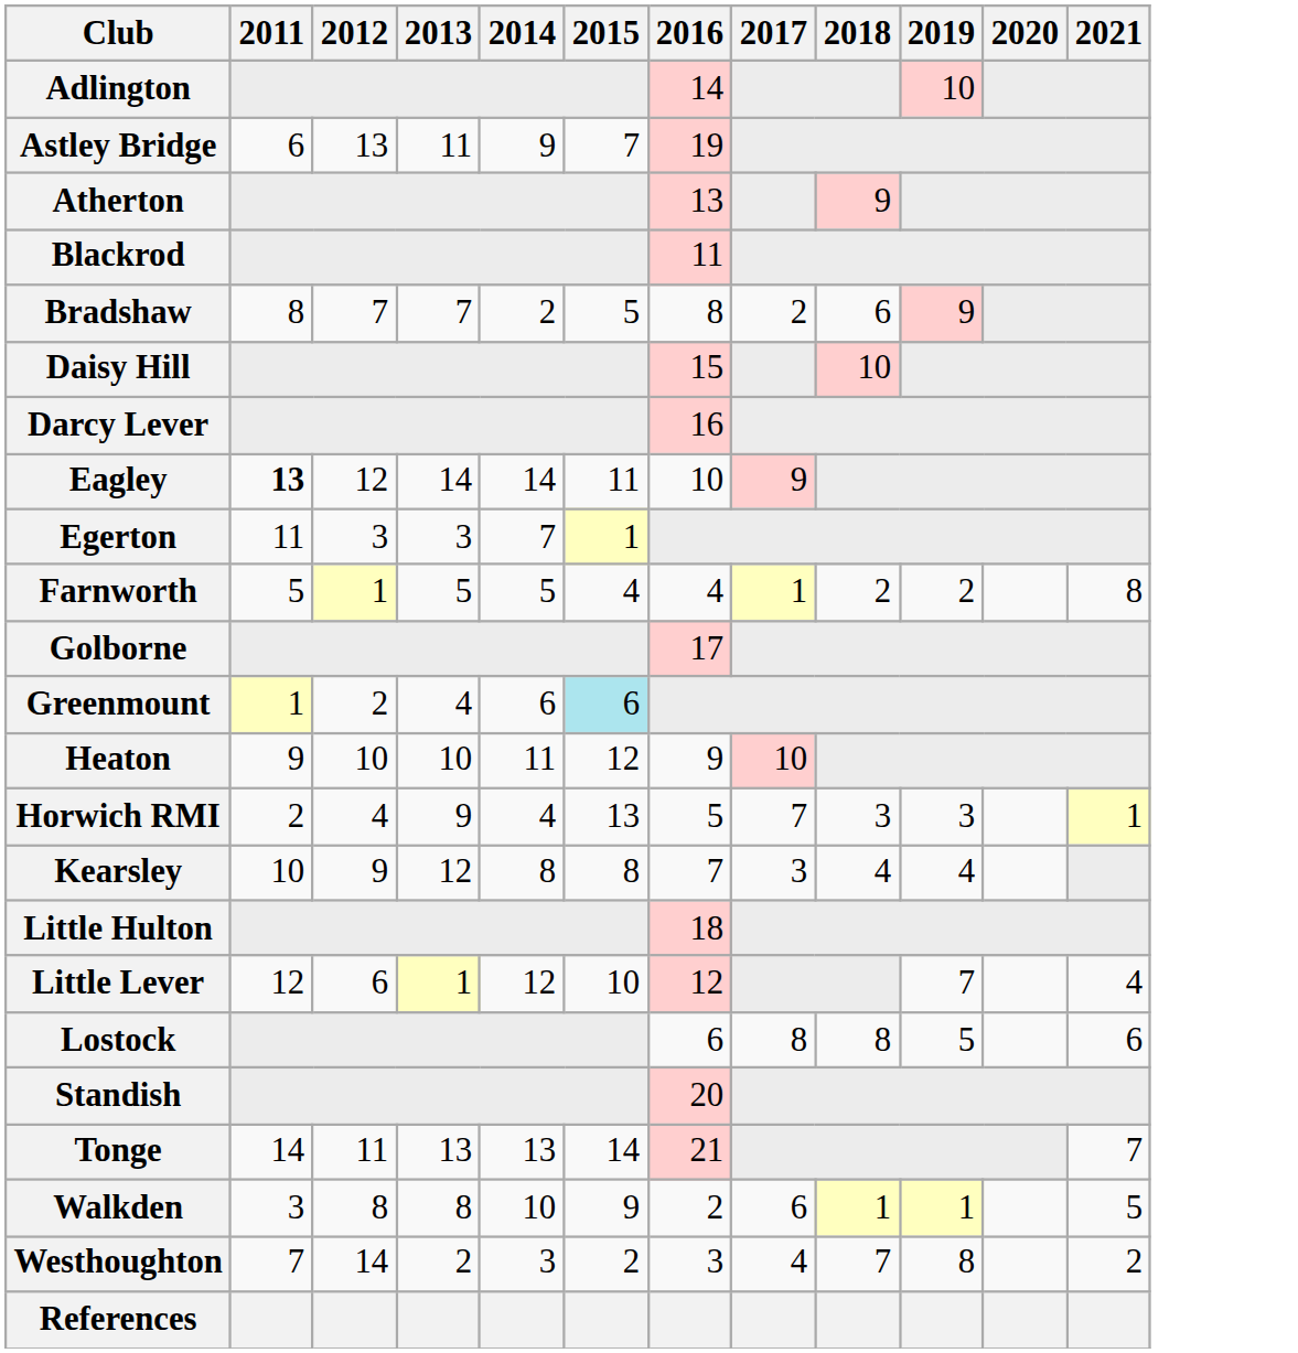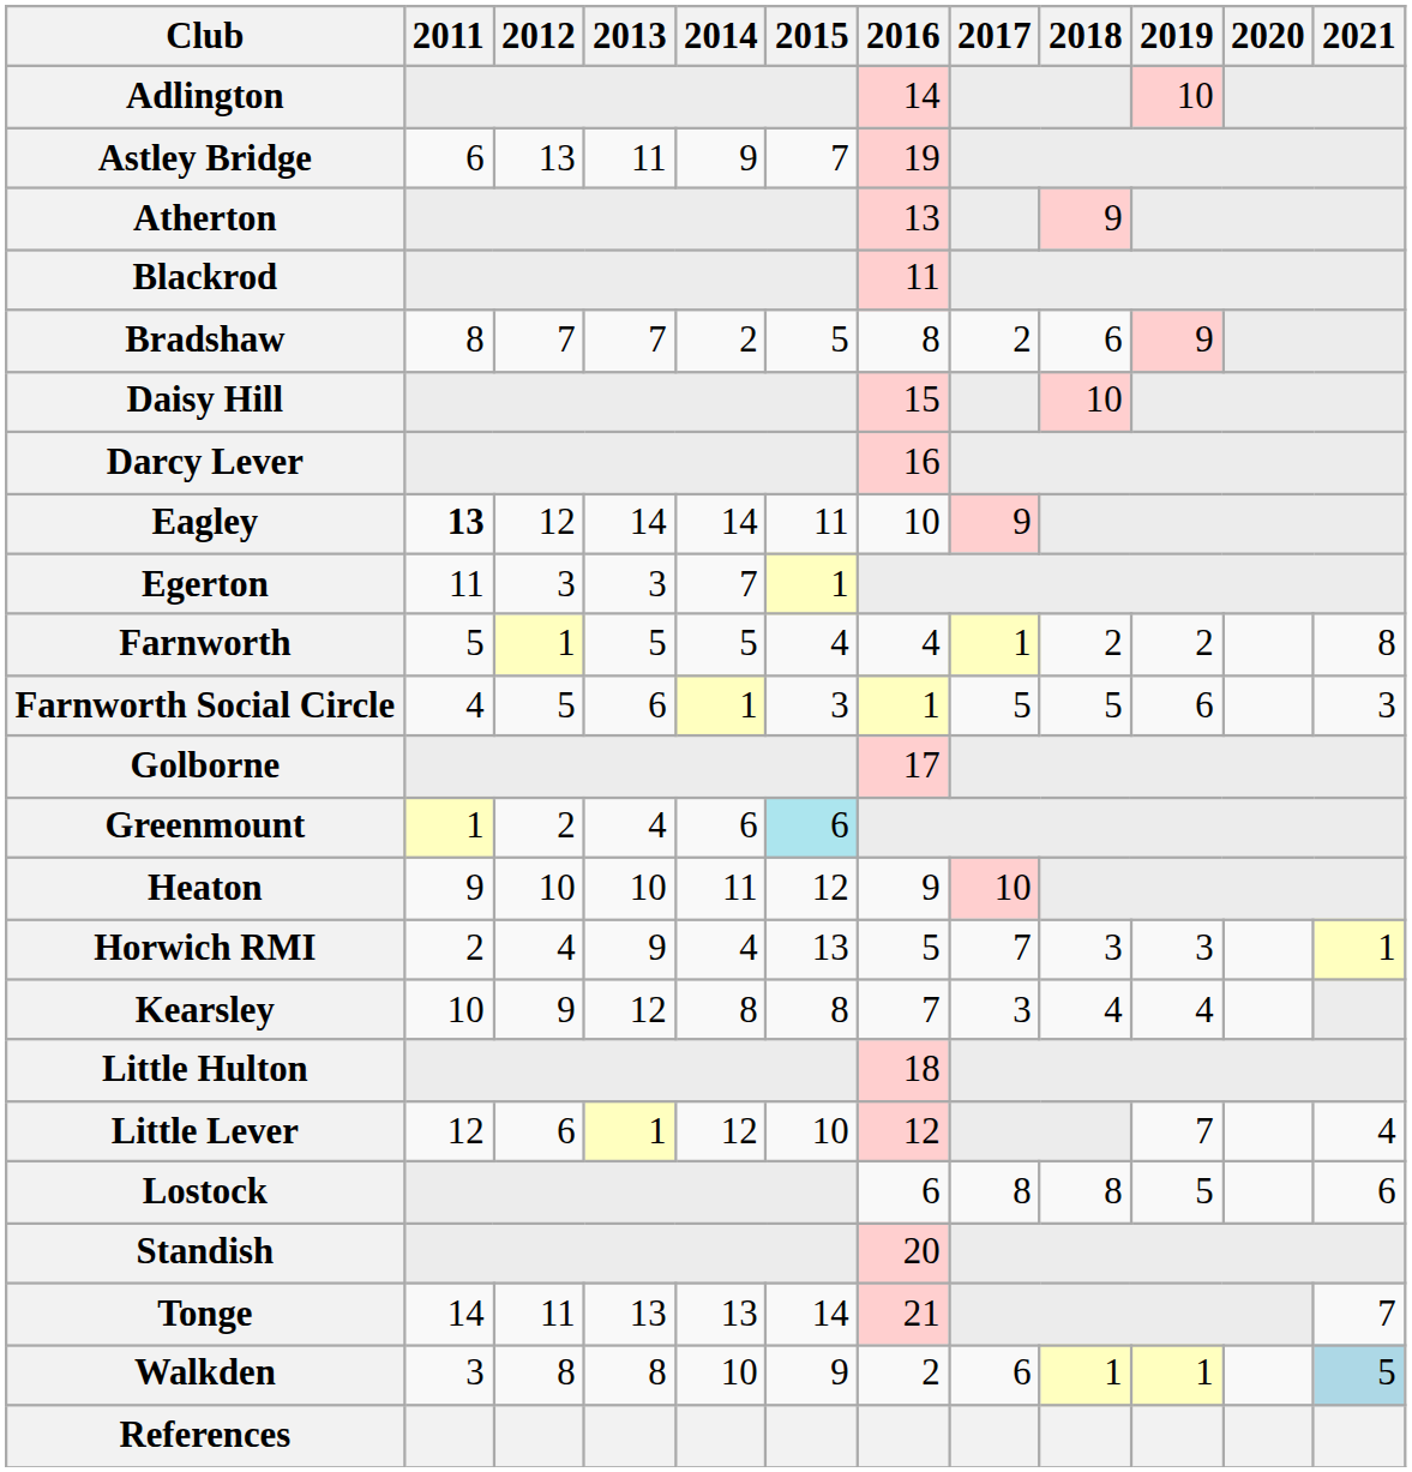 <table class="wikitable plainrowheaders" style="font-size:85%; text-align: right;">
 <tr>
 <th scope="col">Club</th>
 <th scope="col">2011</th>
 <th scope="col">2012</th>
 <th scope="col">2013</th>
 <th scope="col">2014</th>
 <th scope="col">2015</th>
 <th scope="col">2016</th>
 <th scope="col">2017</th>
 <th scope="col">2018</th>
 <th scope="col">2019</th>
 <th scope="col">2020</th>
 <th scope="col">2021</th>
 </tr>
 <tr>
 <th scope="row">Adlington</th>
 <td bgcolor="#ececec" colspan="5"></td>
 <td bgcolor="#ffcfcf">14</td>
 <td bgcolor="#ececec" colspan="2"></td>
 <td bgcolor="#ffcfcf">10</td>
 <td bgcolor="#ececec" colspan="2"></td>
 </tr>
 <tr>
 <th scope="row">Astley Bridge</th>
 <td>6</td>
 <td>13</td>
 <td>11</td>
 <td>9</td>
 <td>7</td>
 <td bgcolor="#ffcfcf">19</td>
 <td bgcolor="#ececec" colspan="5"></td>
 </tr>
 <tr>
 <th scope="row">Atherton</th>
 <td bgcolor="#ececec" colspan="5"></td>
 <td bgcolor="#ffcfcf">13</td>
 <td bgcolor="#ececec"></td>
 <td bgcolor="#ffcfcf">9</td>
 <td bgcolor="#ececec" colspan="3"></td>
 </tr>
 <tr>
 <th scope="row">Blackrod</th>
 <td bgcolor="#ececec" colspan="5"></td>
 <td bgcolor="#ffcfcf">11</td>
 <td bgcolor="#ececec" colspan="5"></td>
 </tr>
 <tr>
 <th scope="row">Bradshaw</th>
 <td>8</td>
 <td>7</td>
 <td>7</td>
 <td>2</td>
 <td>5</td>
 <td>8</td>
 <td>2</td>
 <td>6</td>
 <td bgcolor="#ffcfcf">9</td>
 <td bgcolor="#ececec" colspan="2"></td>
 </tr>
 <tr>
 <th scope="row">Daisy Hill</th>
 <td bgcolor="#ececec" colspan="5"></td>
 <td bgcolor="#ffcfcf">15</td>
 <td bgcolor="#ececec"></td>
 <td bgcolor="#ffcfcf">10</td>
 <td bgcolor="#ececec" colspan="3"></td>
 </tr>
 <tr>
 <th scope="row">Darcy Lever</th>
 <td bgcolor="#ececec" colspan="5"></td>
 <td bgcolor="#ffcfcf">16</td>
 <td bgcolor="#ececec" colspan="5"></td>
 </tr>
 <tr>
 <th scope="row">Eagley</th>
 <td><strong>13</strong></td>
 <td>12</td>
 <td>14</td>
 <td>14</td>
 <td>11</td>
 <td>10</td>
 <td bgcolor="#ffcfcf">9</td>
 <td bgcolor="#ececec" colspan="4"></td>
 </tr>
 <tr>
 <th scope="row">Egerton </th>
 <td>11</td>
 <td>3</td>
 <td>3</td>
 <td>7</td>
 <td bgcolor="#ffffbf">1</td>
 <td bgcolor="#ececec" colspan="6"></td>
 </tr>
 <tr>
 <th scope="row">Farnworth</th>
 <td>5</td>
 <td bgcolor="#ffffbf">1</td>
 <td>5</td>
 <td>5</td>
 <td>4</td>
 <td>4</td>
 <td bgcolor="#ffffbf">1</td>
 <td>2</td>
 <td>2</td>
 <td></td>
 <td>8</td>
+</tr>
+<tr>
+<th scope="row">Farnworth Social Circle</th>
+<td>4</td>
+<td>5</td>
+<td>6</td>
+<td bgcolor="#ffffbf">1</td>
+<td>3</td>
+<td bgcolor="#ffffbf">1</td>
+<td>5</td>
+<td>5</td>
+<td>6</td>
+<td></td>
+<td>3</td>
 </tr>
 <tr>
 <th scope="row">Golborne</th>
 <td bgcolor="#ececec" colspan="5"></td>
 <td bgcolor="#ffcfcf">17</td>
 <td bgcolor="#ececec" colspan="5"></td>
 </tr>
 <tr>
 <th scope="row">Greenmount</th>
 <td bgcolor="#ffffbf">1</td>
 <td>2</td>
 <td>4</td>
 <td>6</td>
 <td bgcolor="#ace5ee">6</td>
 <td bgcolor="#ececec" colspan="6"></td>
 </tr>
 <tr>
 <th scope="row">Heaton</th>
 <td>9</td>
 <td>10</td>
 <td>10</td>
 <td>11</td>
 <td>12</td>
 <td>9</td>
 <td bgcolor="#ffcfcf">10</td>
 <td bgcolor="#ececec" colspan="4"></td>
 </tr>
 <tr>
 <th scope="row">Horwich RMI</th>
 <td>2</td>
 <td>4</td>
 <td>9</td>
 <td>4</td>
 <td>13</td>
 <td>5</td>
 <td>7</td>
 <td>3</td>
 <td>3</td>
 <td></td>
 <td bgcolor="#ffffbf">1</td>
 </tr>
 <tr>
 <th scope="row">Kearsley</th>
 <td>10</td>
 <td>9</td>
 <td>12</td>
 <td>8</td>
 <td>8</td>
 <td>7</td>
 <td>3</td>
 <td>4</td>
 <td>4</td>
 <td></td>
 <td bgcolor="#ececec" colspan="1"></td>
 </tr>
 <tr>
 <th scope="row">Little Hulton</th>
 <td bgcolor="#ececec" colspan="5"></td>
 <td bgcolor="#ffcfcf">18</td>
 <td bgcolor="#ececec" colspan="5"></td>
 </tr>
 <tr>
 <th scope="row">Little Lever</th>
 <td>12</td>
 <td>6</td>
 <td bgcolor="#ffffbf">1</td>
 <td>12</td>
 <td>10</td>
 <td bgcolor="#ffcfcf">12</td>
 <td bgcolor="#ececec" colspan="2"></td>
 <td>7</td>
 <td></td>
 <td>4</td>
 </tr>
 <tr>
 <th scope="row">Lostock</th>
 <td bgcolor="#ececec" colspan="5"></td>
 <td>6</td>
 <td>8</td>
 <td>8</td>
 <td>5</td>
 <td></td>
 <td>6</td>
 </tr>
 <tr>
 <th scope="row">Standish</th>
 <td bgcolor="#ececec" colspan="5"></td>
 <td bgcolor="#ffcfcf">20</td>
 <td bgcolor="#ececec" colspan="5"></td>
 </tr>
 <tr>
 <th scope="row">Tonge</th>
 <td>14</td>
 <td>11</td>
 <td>13</td>
 <td>13</td>
 <td>14</td>
 <td bgcolor="#ffcfcf">21</td>
 <td bgcolor="#ececec" colspan="4"></td>
 <td>7</td>
 </tr>
 <tr>
 <th scope="row">Walkden</th>
 <td>3</td>
 <td>8</td>
 <td>8</td>
 <td>10</td>
 <td>9</td>
 <td>2</td>
 <td>6</td>
 <td bgcolor="#ffffbf">1</td>
 <td bgcolor="#ffffbf">1</td>
 <td></td>
-<td>5</td>
-</tr>
-<tr>
-<th scope="row">Westhoughton</th>
-<td>7</td>
-<td>14</td>
-<td>2</td>
-<td>3</td>
-<td>2</td>
-<td>3</td>
-<td>4</td>
-<td>7</td>
-<td>8</td>
-<td></td>
-<td>2</td>
+<td style="background: lightblue;">5</td>
 </tr>
 <tr style="text-align: center;">
 <th scope="row" style="font-weight: bold;">References</th>
 <th scope="col"></th>
 <th scope="col"></th>
 <th scope="col"></th>
 <th scope="col"></th>
 <th scope="col"></th>
 <th scope="col"></th>
 <th scope="col"></th>
 <th scope="col"></th>
 <th scope="col"></th>
 <th scope="col"></th>
 <th scope="col"></th>
 </tr>
 </table>
